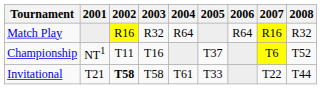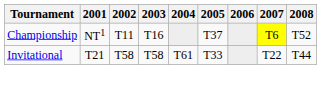 <table class="wikitable" style="text-align:center;">
 <tr>
 <th>Tournament</th>
 <th>2001</th>
 <th>2002</th>
 <th>2003</th>
 <th>2004</th>
 <th>2005</th>
 <th>2006</th>
 <th>2007</th>
 <th>2008</th>
-</tr>
-<tr>
-<td align="left"><a href='#'>Match Play</a></td>
-<td style="background:#eeeeee;"></td>
-<td style="background:yellow;">R16</td>
-<td>R32</td>
-<td>R64</td>
-<td style="background:#eeeeee;"></td>
-<td>R64</td>
-<td style="background:yellow;">R16</td>
-<td>R32</td>
 </tr>
 <tr>
 <td align="left"><a href='#'>Championship</a></td>
 <td>NT<sup>1</sup></td>
 <td>T11</td>
 <td>T16</td>
 <td style="background:#eeeeee;"></td>
 <td>T37</td>
 <td style="background:#eeeeee;"></td>
 <td style="background:yellow;">T6</td>
 <td>T52</td>
 </tr>
 <tr>
 <td align="left"><a href='#'>Invitational</a></td>
 <td>T21</td>
-<td><strong>T58</strong></td>
+<td>T58</td>
 <td>T58</td>
 <td>T61</td>
 <td>T33</td>
 <td style="background:#eeeeee;"></td>
 <td>T22</td>
 <td>T44</td>
 </tr>
 </table>
